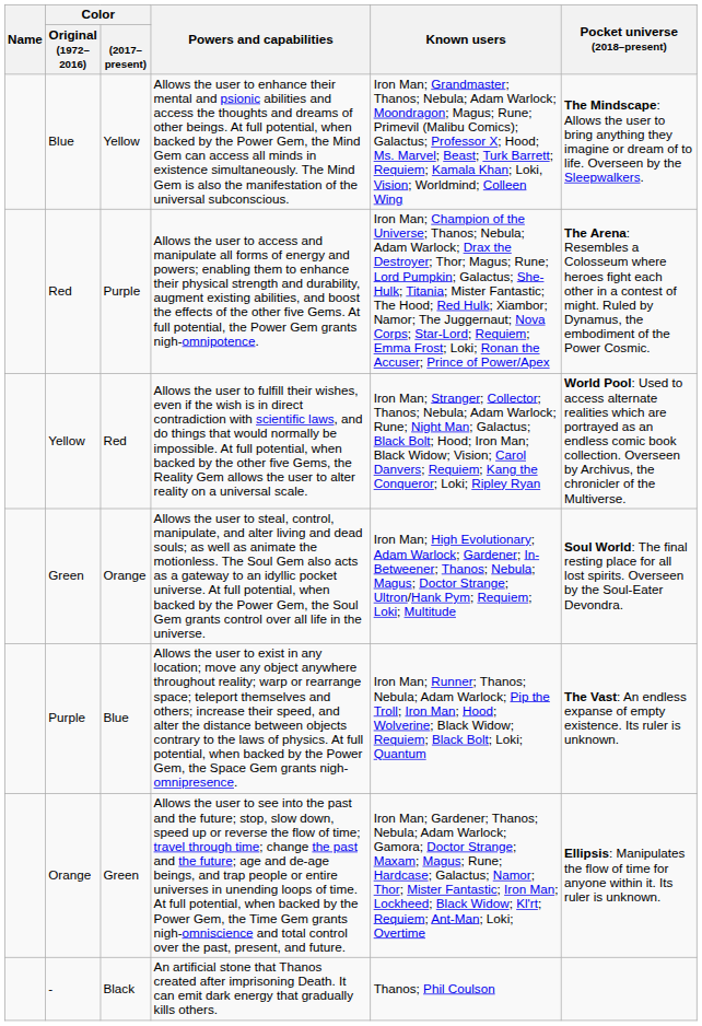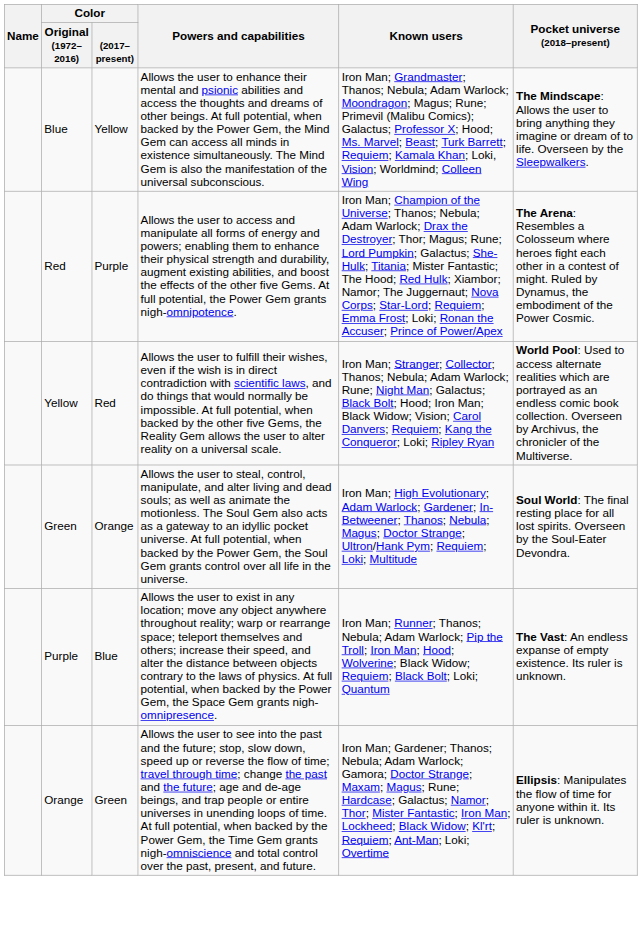 <table class="wikitable">
 <tr>
 <th rowspan=2>Name</th>
 <th colspan=2>Color</th>
 <th rowspan=2>Powers and capabilities</th>
 <th rowspan=2>Known users</th>
 <th rowspan=2>Pocket universe<br><small>(2018–present)</small></th>
 </tr>
 <tr>
 <th>Original <br><small>(1972–2016)</small></th>
 <th> <br><small>(2017–present)</small></th>
 </tr>
 <tr>
 <td><strong></strong></td>
 <td>Blue</td>
 <td>Yellow</td>
 <td>Allows the user to enhance their mental and <a href='#'>psionic</a> abilities and access the thoughts and dreams of other beings. At full potential, when backed by the Power Gem, the Mind Gem can access all minds in existence simultaneously. The Mind Gem is also the manifestation of the universal subconscious.</td>
 <td>Iron Man; <a href='#'>Grandmaster</a>; Thanos; Nebula; Adam Warlock; <a href='#'>Moondragon</a>; Magus; Rune; Primevil (Malibu Comics); Galactus; <a href='#'>Professor X</a>; Hood; <a href='#'>Ms. Marvel</a>; <a href='#'>Beast</a>; <a href='#'>Turk Barrett</a>; <a href='#'>Requiem</a>; <a href='#'>Kamala Khan</a>; Loki, <a href='#'>Vision</a>; Worldmind; <a href='#'>Colleen Wing</a></td>
 <td><strong>The Mindscape</strong>: Allows the user to bring anything they imagine or dream of to life. Overseen by the <a href='#'>Sleepwalkers</a>.</td>
 </tr>
 <tr>
 <td><strong></strong></td>
 <td>Red</td>
 <td>Purple</td>
 <td>Allows the user to access and manipulate all forms of energy and powers; enabling them to enhance their physical strength and durability, augment existing abilities, and boost the effects of the other five Gems. At full potential, the Power Gem grants nigh-<a href='#'>omnipotence</a>.</td>
 <td>Iron Man; <a href='#'>Champion of the Universe</a>; Thanos; Nebula; Adam Warlock; <a href='#'>Drax the Destroyer</a>; Thor; Magus; Rune; <a href='#'>Lord Pumpkin</a>; Galactus; <a href='#'>She-Hulk</a>; <a href='#'>Titania</a>; Mister Fantastic; The Hood; <a href='#'>Red Hulk</a>; Xiambor; Namor; The Juggernaut; <a href='#'>Nova Corps</a>; <a href='#'>Star-Lord</a>; <a href='#'>Requiem</a>; <a href='#'>Emma Frost</a>; Loki; <a href='#'>Ronan the Accuser</a>; <a href='#'>Prince of Power/Apex</a></td>
 <td><strong>The Arena</strong>: Resembles a Colosseum where heroes fight each other in a contest of might. Ruled by Dynamus, the embodiment of the Power Cosmic.</td>
 </tr>
 <tr>
 <td><strong></strong></td>
 <td>Yellow</td>
 <td>Red</td>
 <td>Allows the user to fulfill their wishes, even if the wish is in direct contradiction with <a href='#'>scientific laws</a>, and do things that would normally be impossible. At full potential, when backed by the other five Gems, the Reality Gem allows the user to alter reality on a universal scale.</td>
 <td>Iron Man; <a href='#'>Stranger</a>; <a href='#'>Collector</a>; Thanos; Nebula; Adam Warlock; Rune; <a href='#'>Night Man</a>; Galactus; <a href='#'>Black Bolt</a>; Hood; Iron Man; Black Widow; Vision; <a href='#'>Carol Danvers</a>; <a href='#'>Requiem</a>; <a href='#'>Kang the Conqueror</a>; Loki; <a href='#'>Ripley Ryan</a></td>
 <td><strong>World Pool</strong>: Used to access alternate realities which are portrayed as an endless comic book collection. Overseen by Archivus, the chronicler of the Multiverse.</td>
 </tr>
 <tr>
 <td><strong></strong></td>
 <td>Green</td>
 <td>Orange</td>
 <td>Allows the user to steal, control, manipulate, and alter living and dead souls; as well as animate the motionless. The Soul Gem also acts as a gateway to an idyllic pocket universe. At full potential, when backed by the Power Gem, the Soul Gem grants control over all life in the universe.</td>
 <td>Iron Man; <a href='#'>High Evolutionary</a>; <a href='#'>Adam Warlock</a>; <a href='#'>Gardener</a>; <a href='#'>In-Betweener</a>; <a href='#'>Thanos</a>; <a href='#'>Nebula</a>; <a href='#'>Magus</a>; <a href='#'>Doctor Strange</a>; <a href='#'>Ultron</a>/<a href='#'>Hank Pym</a>; <a href='#'>Requiem</a>; <a href='#'>Loki</a>; <a href='#'>Multitude</a></td>
 <td><strong>Soul World</strong>: The final resting place for all lost spirits. Overseen by the Soul-Eater Devondra.</td>
 </tr>
 <tr>
 <td><strong></strong></td>
 <td>Purple</td>
 <td>Blue</td>
 <td>Allows the user to exist in any location; move any object anywhere throughout reality; warp or rearrange space; teleport themselves and others; increase their speed, and alter the distance between objects contrary to the laws of physics. At full potential, when backed by the Power Gem, the Space Gem grants nigh-<a href='#'>omnipresence</a>.</td>
 <td>Iron Man; <a href='#'>Runner</a>; Thanos; Nebula; Adam Warlock; <a href='#'>Pip the Troll</a>; <a href='#'>Iron Man</a>; <a href='#'>Hood</a>; <a href='#'>Wolverine</a>; Black Widow; <a href='#'>Requiem</a>; <a href='#'>Black Bolt</a>; Loki; <a href='#'>Quantum</a></td>
 <td><strong>The Vast</strong>: An endless expanse of empty existence. Its ruler is unknown.</td>
 </tr>
 <tr>
 <td><strong></strong></td>
 <td>Orange</td>
 <td>Green</td>
 <td>Allows the user to see into the past and the future; stop, slow down, speed up or reverse the flow of time; <a href='#'>travel through time</a>; change <a href='#'>the past</a> and <a href='#'>the future</a>; age and de-age beings, and trap people or entire universes in unending loops of time. At full potential, when backed by the Power Gem, the Time Gem grants nigh-<a href='#'>omniscience</a> and total control over the past, present, and future.</td>
 <td>Iron Man; Gardener; Thanos; Nebula; Adam Warlock; Gamora; <a href='#'>Doctor Strange</a>; <a href='#'>Maxam</a>; <a href='#'>Magus</a>; Rune; <a href='#'>Hardcase</a>; Galactus; <a href='#'>Namor</a>; <a href='#'>Thor</a>; <a href='#'>Mister Fantastic</a>; <a href='#'>Iron Man</a>; <a href='#'>Lockheed</a>; <a href='#'>Black Widow</a>; <a href='#'>Kl'rt</a>; <a href='#'>Requiem</a>; <a href='#'>Ant-Man</a>; Loki; <a href='#'>Overtime</a></td>
 <td><strong>Ellipsis</strong>: Manipulates the flow of time for anyone within it. Its ruler is unknown.</td>
 </tr>
-<tr>
-<td><strong></strong></td>
-<td>-</td>
-<td>Black</td>
-<td>An artificial stone that Thanos created after imprisoning Death. It can emit dark energy that gradually kills others.</td>
-<td>Thanos; <a href='#'>Phil Coulson</a></td>
-<td></td>
-</tr>
 </table>
